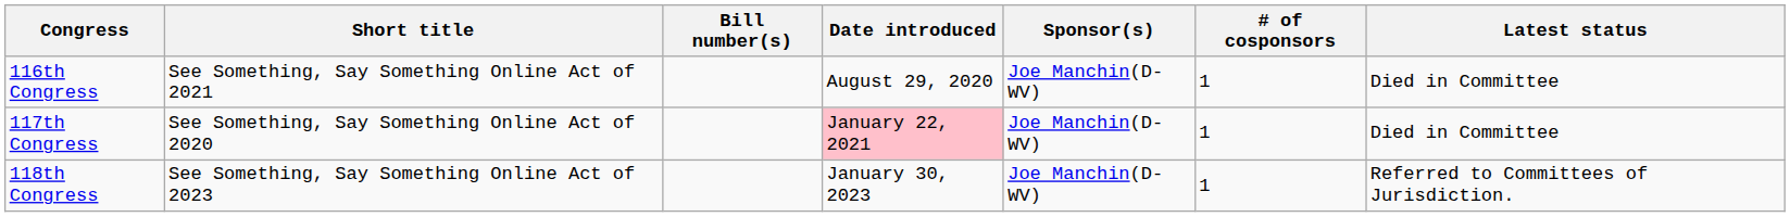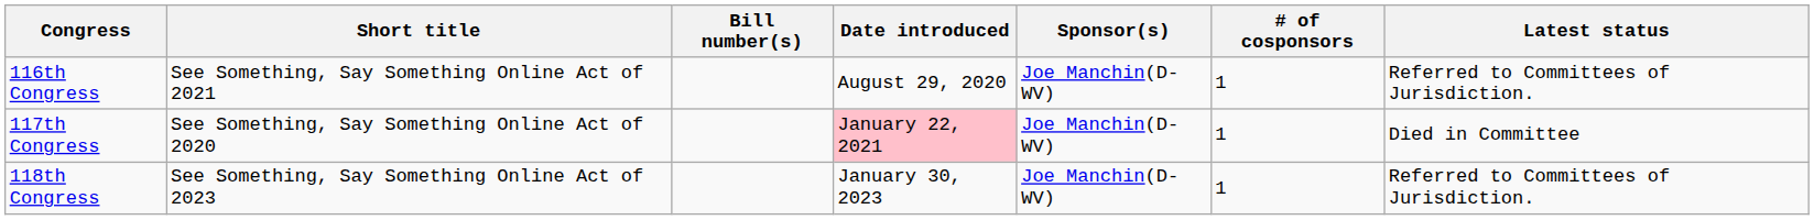 <table class="wikitable">
 <tr>
 <th>Congress</th>
 <th>Short title</th>
 <th>Bill number(s)</th>
 <th>Date introduced</th>
 <th>Sponsor(s)</th>
 <th># of cosponsors</th>
 <th>Latest status</th>
 </tr>
 <tr>
 <td><a href='#'>116th Congress</a></td>
 <td>See Something, Say Something Online Act of 2021</td>
 <td></td>
 <td>August 29, 2020</td>
 <td><a href='#'>Joe Manchin</a>(D-WV)</td>
 <td>1</td>
-<td>Died in Committee</td>
+<td>Referred to Committees of Jurisdiction.</td>
 </tr>
 <tr>
 <td><a href='#'>117th Congress</a></td>
 <td>See Something, Say Something Online Act of 2020</td>
 <td></td>
 <td style="background: pink;">January 22, 2021</td>
 <td><a href='#'>Joe Manchin</a>(D-WV)</td>
 <td>1</td>
 <td>Died in Committee</td>
 </tr>
 <tr>
 <td><a href='#'>118th Congress</a></td>
 <td>See Something, Say Something Online Act of 2023</td>
 <td></td>
 <td>January 30, 2023</td>
 <td><a href='#'>Joe Manchin</a>(D-WV)</td>
 <td>1</td>
 <td>Referred to Committees of Jurisdiction.</td>
 </tr>
 </table>
